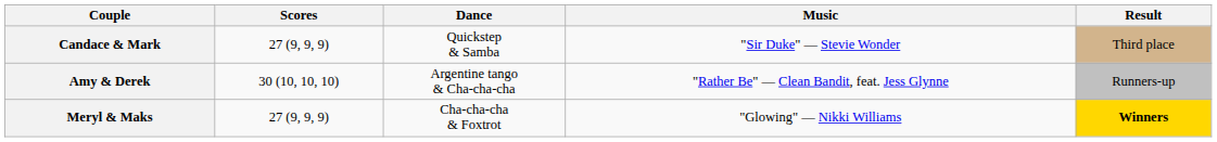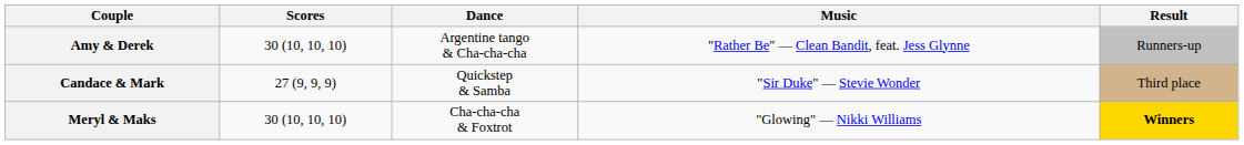 <table class="wikitable sortable" style="text-align:center; width:90%">
 <tr>
 <th scope="col">Couple</th>
 <th scope="col">Scores</th>
 <th scope="col" class="unsortable">Dance</th>
 <th scope="col" class="unsortable">Music</th>
 <th scope="col" class="unsortable">Result</th>
 </tr>
 <tr>
+<th scope="row">Amy & Derek</th>
+<td>30 (10, 10, 10)</td>
+<td>Argentine tango<br>& Cha-cha-cha</td>
+<td>"<a href='#'>Rather Be</a>" — <a href='#'>Clean Bandit</a>, feat. <a href='#'>Jess Glynne</a></td>
+<td bgcolor=silver>Runners-up</td>
+</tr>
+<tr>
 <th scope="row">Candace & Mark</th>
 <td>27 (9, 9, 9)</td>
 <td>Quickstep<br>& Samba</td>
 <td>"<a href='#'>Sir Duke</a>" — <a href='#'>Stevie Wonder</a></td>
 <td bgcolor=tan>Third place</td>
 </tr>
 <tr>
-<th scope="row">Amy & Derek</th>
+<th scope="row">Meryl & Maks</th>
 <td>30 (10, 10, 10)</td>
-<td>Argentine tango<br>& Cha-cha-cha</td>
-<td>"<a href='#'>Rather Be</a>" — <a href='#'>Clean Bandit</a>, feat. <a href='#'>Jess Glynne</a></td>
-<td bgcolor=silver>Runners-up</td>
-</tr>
-<tr>
-<th scope="row">Meryl & Maks</th>
-<td>27 (9, 9, 9)</td>
 <td>Cha-cha-cha<br>& Foxtrot</td>
 <td>"Glowing" — <a href='#'>Nikki Williams</a></td>
 <td bgcolor=gold><strong>Winners</strong></td>
 </tr>
 </table>
